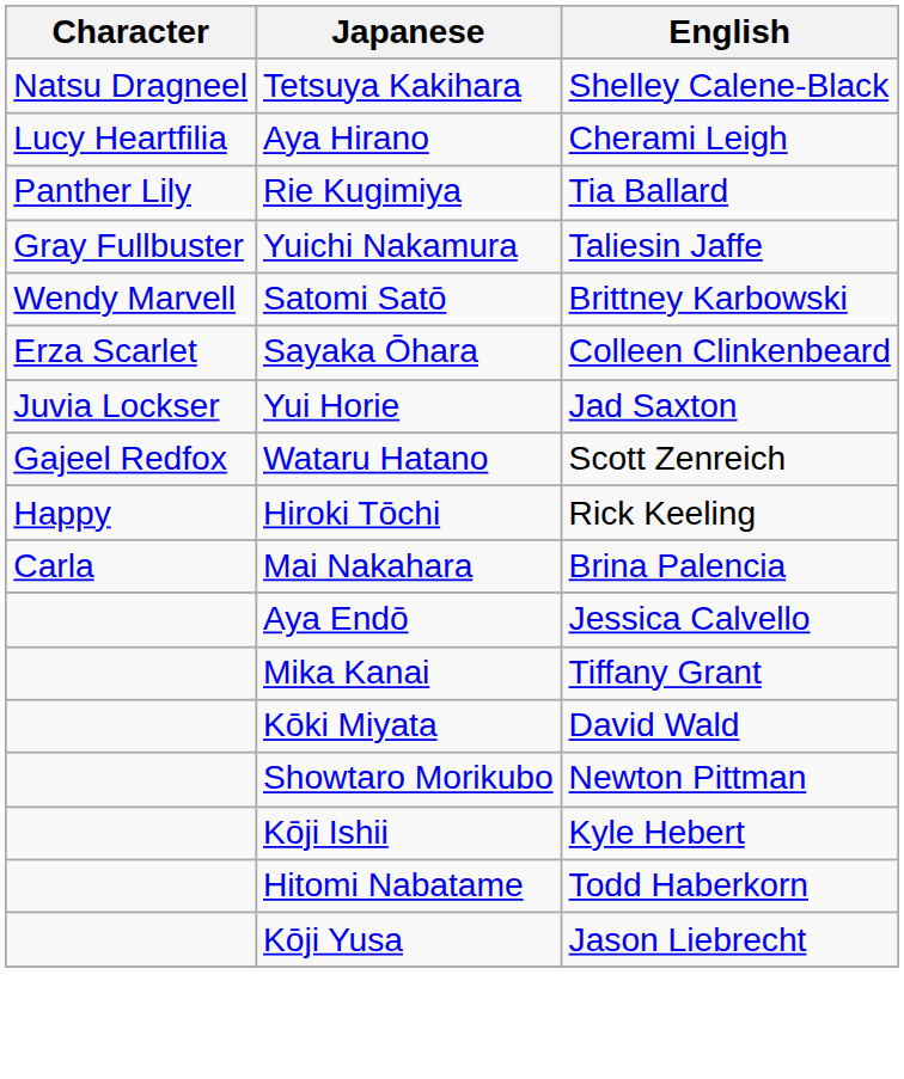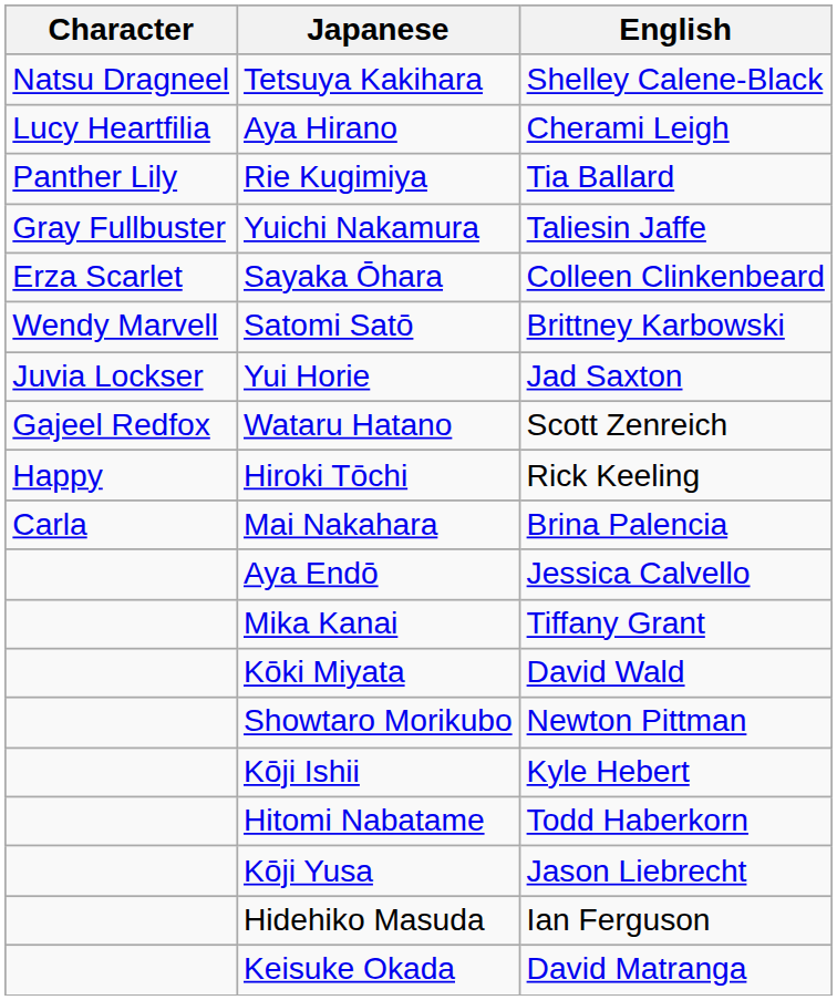 <table class="wikitable">
 <tr>
 <th>Character</th>
 <th>Japanese</th>
 <th>English</th>
 </tr>
 <tr>
 <td><a href='#'>Natsu Dragneel</a></td>
 <td><a href='#'>Tetsuya Kakihara</a></td>
 <td><a href='#'>Shelley Calene-Black</a></td>
 </tr>
 <tr>
 <td><a href='#'>Lucy Heartfilia</a></td>
 <td><a href='#'>Aya Hirano</a></td>
 <td><a href='#'>Cherami Leigh</a></td>
 </tr>
 <tr>
 <td><a href='#'>Panther Lily</a></td>
 <td><a href='#'>Rie Kugimiya</a></td>
 <td><a href='#'>Tia Ballard</a></td>
 </tr>
 <tr>
 <td><a href='#'>Gray Fullbuster</a></td>
 <td><a href='#'>Yuichi Nakamura</a></td>
 <td><a href='#'>Taliesin Jaffe</a></td>
 </tr>
 <tr>
+<td><a href='#'>Erza Scarlet</a></td>
+<td><a href='#'>Sayaka Ōhara</a></td>
+<td><a href='#'>Colleen Clinkenbeard</a></td>
+</tr>
+<tr>
 <td><a href='#'>Wendy Marvell</a></td>
 <td><a href='#'>Satomi Satō</a></td>
 <td><a href='#'>Brittney Karbowski</a></td>
-</tr>
-<tr>
-<td><a href='#'>Erza Scarlet</a></td>
-<td><a href='#'>Sayaka Ōhara</a></td>
-<td><a href='#'>Colleen Clinkenbeard</a></td>
 </tr>
 <tr>
 <td><a href='#'>Juvia Lockser</a></td>
 <td><a href='#'>Yui Horie</a></td>
 <td><a href='#'>Jad Saxton</a></td>
 </tr>
 <tr>
 <td><a href='#'>Gajeel Redfox</a></td>
 <td><a href='#'>Wataru Hatano</a></td>
 <td>Scott Zenreich</td>
 </tr>
 <tr>
 <td><a href='#'>Happy</a></td>
 <td><a href='#'>Hiroki Tōchi</a></td>
 <td>Rick Keeling</td>
 </tr>
 <tr>
 <td><a href='#'>Carla</a></td>
 <td><a href='#'>Mai Nakahara</a></td>
 <td><a href='#'>Brina Palencia</a></td>
 </tr>
 <tr>
 <td></td>
 <td><a href='#'>Aya Endō</a></td>
 <td><a href='#'>Jessica Calvello</a></td>
 </tr>
 <tr>
 <td></td>
 <td><a href='#'>Mika Kanai</a></td>
 <td><a href='#'>Tiffany Grant</a></td>
 </tr>
 <tr>
 <td></td>
 <td><a href='#'>Kōki Miyata</a></td>
 <td><a href='#'>David Wald</a></td>
 </tr>
 <tr>
 <td></td>
 <td><a href='#'>Showtaro Morikubo</a></td>
 <td><a href='#'>Newton Pittman</a></td>
 </tr>
 <tr>
 <td></td>
 <td><a href='#'>Kōji Ishii</a></td>
 <td><a href='#'>Kyle Hebert</a></td>
 </tr>
 <tr>
 <td></td>
 <td><a href='#'>Hitomi Nabatame</a></td>
 <td><a href='#'>Todd Haberkorn</a></td>
 </tr>
 <tr>
 <td></td>
 <td><a href='#'>Kōji Yusa</a></td>
 <td><a href='#'>Jason Liebrecht</a></td>
 </tr>
 <tr>
+<td></td>
+<td>Hidehiko Masuda</td>
+<td>Ian Ferguson</td>
+</tr>
+<tr>
+<td></td>
+<td><a href='#'>Keisuke Okada</a></td>
+<td><a href='#'>David Matranga</a></td>
+</tr>
+<tr>
 </tr>
 </table>
